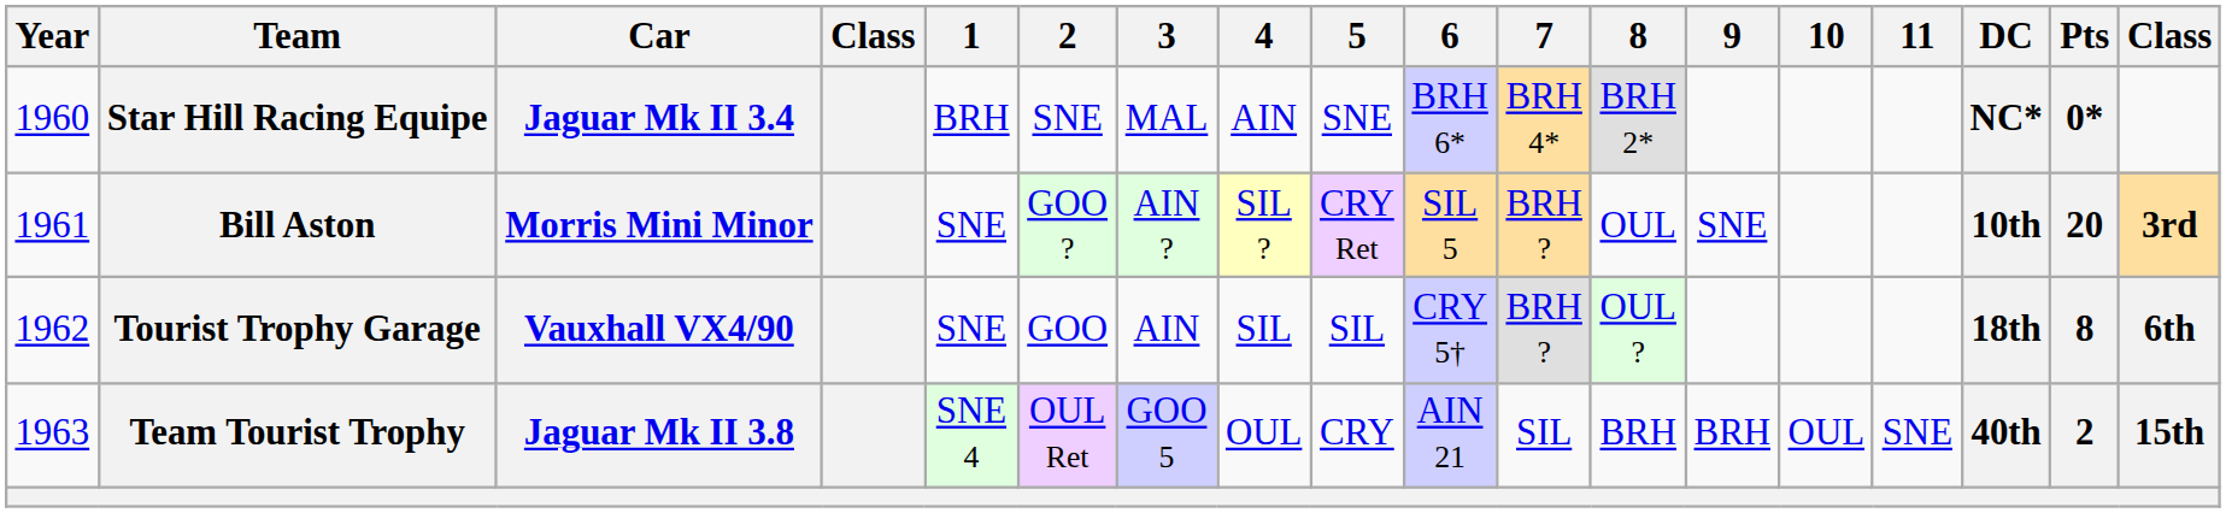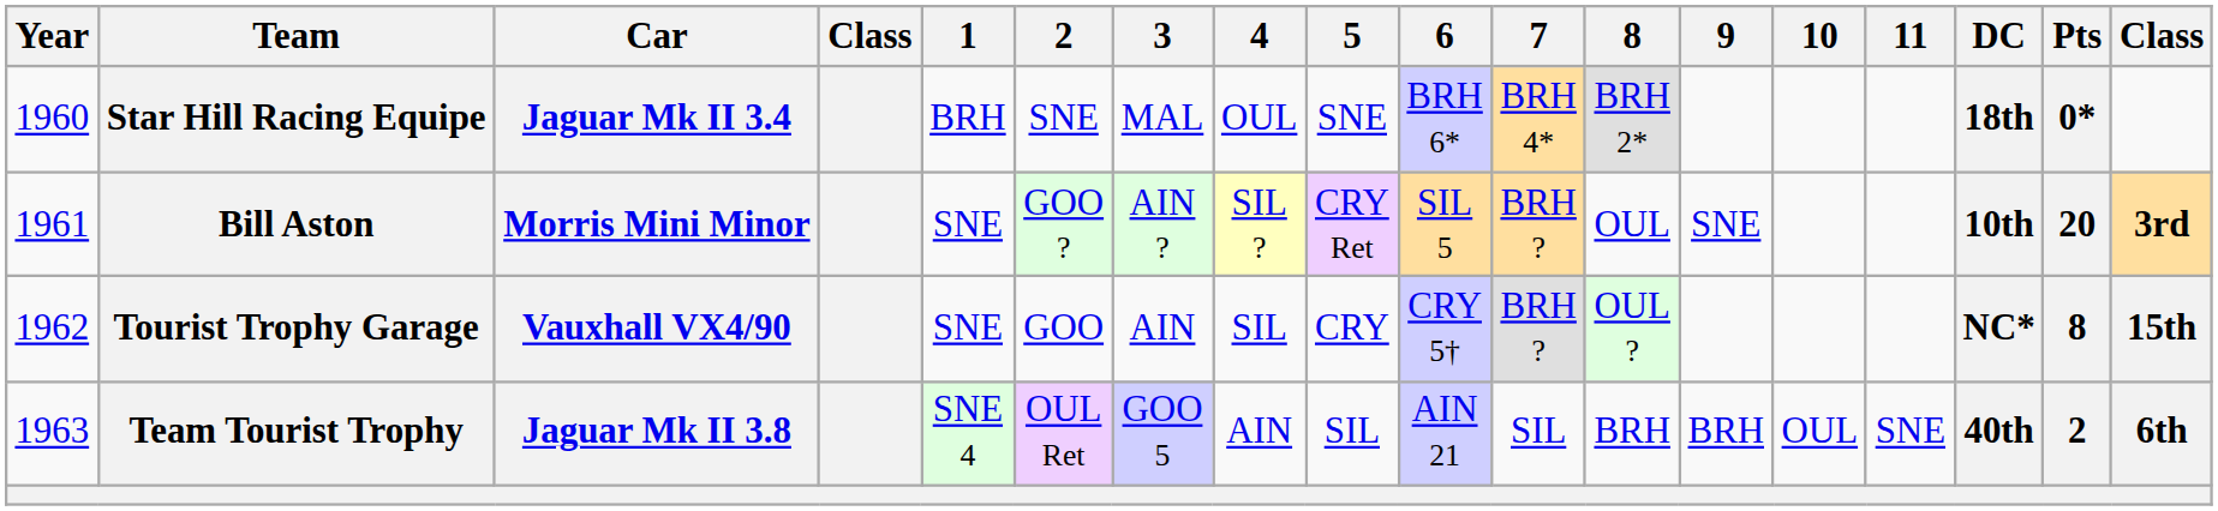 <table class="wikitable" style="text-align:center; font-size:85%">
 <tr>
 <th>Year</th>
 <th>Team</th>
 <th>Car</th>
 <th>Class</th>
 <th>1</th>
 <th>2</th>
 <th>3</th>
 <th>4</th>
 <th>5</th>
 <th>6</th>
 <th>7</th>
 <th>8</th>
 <th>9</th>
 <th>10</th>
 <th>11</th>
 <th>DC</th>
 <th>Pts</th>
 <th>Class</th>
 </tr>
 <tr>
 <td><a href='#'>1960</a></td>
 <th>Star Hill Racing Equipe</th>
 <th><a href='#'>Jaguar Mk II 3.4</a></th>
 <th></th>
 <td><a href='#'>BRH</a></td>
 <td><a href='#'>SNE</a></td>
 <td><a href='#'>MAL</a></td>
-<td><a href='#'>AIN</a></td>
+<td><a href='#'>OUL</a></td>
 <td><a href='#'>SNE</a></td>
 <td style="background:#CFCFFF;"><a href='#'>BRH</a><br><small>6*</small></td>
 <td style="background:#FFDF9F;"><a href='#'>BRH</a><br><small>4*</small></td>
 <td style="background:#DFDFDF;"><a href='#'>BRH</a><br><small>2*</small></td>
 <td></td>
 <td></td>
 <td></td>
-<th>NC*</th>
+<th>18th</th>
 <th>0*</th>
 <td></td>
 </tr>
 <tr>
 <td><a href='#'>1961</a></td>
 <th>Bill Aston</th>
 <th><a href='#'>Morris Mini Minor</a></th>
 <th><span></span></th>
 <td><a href='#'>SNE</a></td>
 <td style="background:#DFFFDF;"><a href='#'>GOO</a><br><small>?</small></td>
 <td style="background:#DFFFDF;"><a href='#'>AIN</a><br><small>?</small></td>
 <td style="background:#FFFFBF;"><a href='#'>SIL</a><br><small>?</small></td>
 <td style="background:#EFCFFF;"><a href='#'>CRY</a><br><small>Ret</small></td>
 <td style="background:#FFDF9F;"><a href='#'>SIL</a><br><small>5</small></td>
 <td style="background:#FFDF9F;"><a href='#'>BRH</a><br><small>?</small></td>
 <td><a href='#'>OUL</a></td>
 <td><a href='#'>SNE</a></td>
 <td></td>
 <td></td>
 <th>10th</th>
 <th>20</th>
 <td style="background:#FFDF9F"><strong>3rd</strong></td>
 </tr>
 <tr>
 <td><a href='#'>1962</a></td>
 <th>Tourist Trophy Garage</th>
 <th><a href='#'>Vauxhall VX4/90</a></th>
 <th><span></span></th>
 <td><a href='#'>SNE</a></td>
 <td><a href='#'>GOO</a></td>
 <td><a href='#'>AIN</a></td>
 <td><a href='#'>SIL</a></td>
-<td><a href='#'>SIL</a></td>
+<td><a href='#'>CRY</a></td>
 <td style="background:#CFCFFF;"><a href='#'>CRY</a><br><small>5†</small></td>
 <td style="background:#DFDFDF;"><a href='#'>BRH</a><br><small>?</small></td>
 <td style="background:#DFFFDF;"><a href='#'>OUL</a><br><small>?</small></td>
 <td></td>
 <td></td>
 <td></td>
-<th>18th</th>
+<th>NC*</th>
 <th>8</th>
-<th>6th</th>
+<th>15th</th>
 </tr>
 <tr>
 <td><a href='#'>1963</a></td>
 <th>Team Tourist Trophy</th>
 <th><a href='#'>Jaguar Mk II 3.8</a></th>
 <th><span></span></th>
 <td style="background:#DFFFDF;"><a href='#'>SNE</a><br><small>4</small></td>
 <td style="background:#EFCFFF;"><a href='#'>OUL</a><br><small>Ret</small></td>
 <td style="background:#CFCFFF;"><a href='#'>GOO</a><br><small>5</small></td>
-<td><a href='#'>OUL</a></td>
-<td><a href='#'>CRY</a></td>
+<td><a href='#'>AIN</a></td>
+<td><a href='#'>SIL</a></td>
 <td style="background:#CFCFFF;"><a href='#'>AIN</a><br><small>21</small></td>
 <td><a href='#'>SIL</a></td>
 <td><a href='#'>BRH</a></td>
 <td><a href='#'>BRH</a></td>
 <td><a href='#'>OUL</a></td>
 <td><a href='#'>SNE</a></td>
 <th>40th</th>
 <th>2</th>
-<th>15th</th>
+<th>6th</th>
 </tr>
 <tr>
 <th colspan="18"></th>
 </tr>
 </table>
